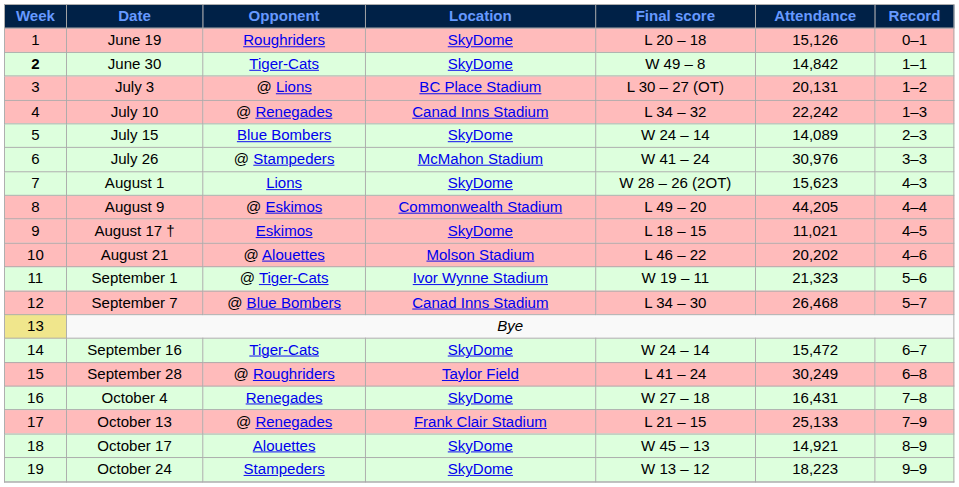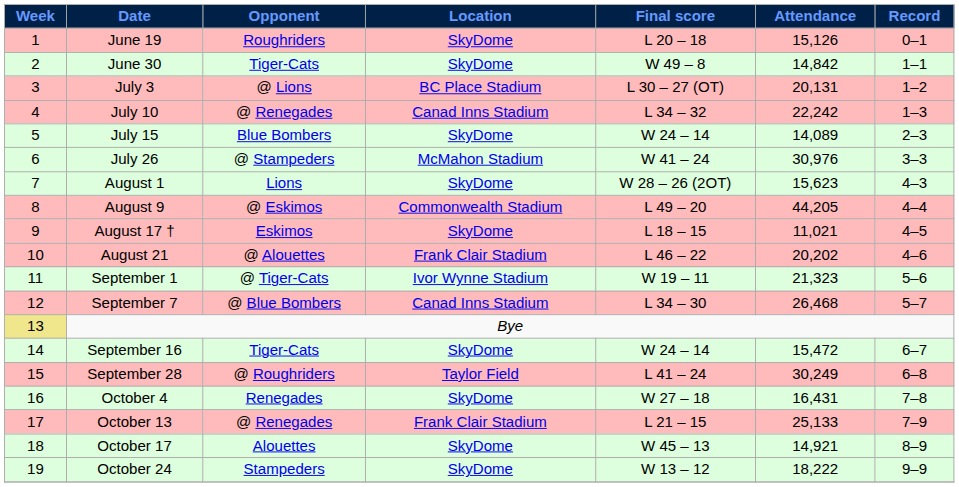 <table class="wikitable" width="80%">
 <tr align="center"  style="background:#002147;color:#6699FF;">
 <td><strong>Week</strong></td>
 <td><strong>Date</strong></td>
 <td><strong>Opponent</strong></td>
 <td><strong>Location</strong></td>
 <td><strong>Final score</strong></td>
 <td><strong>Attendance</strong></td>
 <td><strong>Record</strong></td>
 </tr>
 <tr align="center" bgcolor="#ffbbbb">
 <td>1</td>
 <td>June 19</td>
 <td><a href='#'>Roughriders</a></td>
 <td><a href='#'>SkyDome</a></td>
 <td>L 20 – 18</td>
 <td>15,126</td>
 <td>0–1</td>
 </tr>
 <tr align="center" bgcolor="#ddffdd">
-<td><strong>2</strong></td>
+<td>2</td>
 <td>June 30</td>
 <td><a href='#'>Tiger-Cats</a></td>
 <td><a href='#'>SkyDome</a></td>
 <td>W 49 – 8</td>
 <td>14,842</td>
 <td>1–1</td>
 </tr>
 <tr align="center" bgcolor="#ffbbbb">
 <td>3</td>
 <td>July 3</td>
 <td>@ <a href='#'>Lions</a></td>
 <td><a href='#'>BC Place Stadium</a></td>
 <td>L 30 – 27 (OT)</td>
 <td>20,131</td>
 <td>1–2</td>
 </tr>
 <tr align="center" bgcolor="#ffbbbb">
 <td>4</td>
 <td>July 10</td>
 <td>@ <a href='#'>Renegades</a></td>
 <td><a href='#'>Canad Inns Stadium</a></td>
 <td>L 34 – 32</td>
 <td>22,242</td>
 <td>1–3</td>
 </tr>
 <tr align="center" bgcolor="#ddffdd">
 <td>5</td>
 <td>July 15</td>
 <td><a href='#'>Blue Bombers</a></td>
 <td><a href='#'>SkyDome</a></td>
 <td>W 24 – 14</td>
 <td>14,089</td>
 <td>2–3</td>
 </tr>
 <tr align="center" bgcolor="#ddffdd">
 <td>6</td>
 <td>July 26</td>
 <td>@ <a href='#'>Stampeders</a></td>
 <td><a href='#'>McMahon Stadium</a></td>
 <td>W 41 – 24</td>
 <td>30,976</td>
 <td>3–3</td>
 </tr>
 <tr align="center" bgcolor="#ddffdd">
 <td>7</td>
 <td>August 1</td>
 <td><a href='#'>Lions</a></td>
 <td><a href='#'>SkyDome</a></td>
 <td>W 28 – 26 (2OT)</td>
 <td>15,623</td>
 <td>4–3</td>
 </tr>
 <tr align="center" bgcolor="#ffbbbb">
 <td>8</td>
 <td>August 9</td>
 <td>@ <a href='#'>Eskimos</a></td>
 <td><a href='#'>Commonwealth Stadium</a></td>
 <td>L 49 – 20</td>
 <td>44,205</td>
 <td>4–4</td>
 </tr>
 <tr align="center" bgcolor="#ffbbbb">
 <td>9</td>
 <td>August 17 †</td>
 <td><a href='#'>Eskimos</a></td>
 <td><a href='#'>SkyDome</a></td>
 <td>L 18 – 15</td>
 <td>11,021</td>
 <td>4–5</td>
 </tr>
 <tr align="center" bgcolor="#ffbbbb">
 <td>10</td>
 <td>August 21</td>
 <td>@ <a href='#'>Alouettes</a></td>
-<td><a href='#'>Molson Stadium</a></td>
+<td><a href='#'>Frank Clair Stadium</a></td>
 <td>L 46 – 22</td>
 <td>20,202</td>
 <td>4–6</td>
 </tr>
 <tr align="center" bgcolor="#ddffdd">
 <td>11</td>
 <td>September 1</td>
 <td>@ <a href='#'>Tiger-Cats</a></td>
 <td><a href='#'>Ivor Wynne Stadium</a></td>
 <td>W 19 – 11</td>
 <td>21,323</td>
 <td>5–6</td>
 </tr>
 <tr align="center" bgcolor="#ffbbbb">
 <td>12</td>
 <td>September 7</td>
 <td>@ <a href='#'>Blue Bombers</a></td>
 <td><a href='#'>Canad Inns Stadium</a></td>
 <td>L 34 – 30</td>
 <td>26,468</td>
 <td>5–7</td>
 </tr>
 <tr align="center">
 <td style="background: khaki;">13</td>
 <td colSpan=56 align="center"><em>Bye</em></td>
 </tr>
 <tr align="center" bgcolor="#ddffdd">
 <td>14</td>
 <td>September 16</td>
 <td><a href='#'>Tiger-Cats</a></td>
 <td><a href='#'>SkyDome</a></td>
 <td>W 24 – 14</td>
 <td>15,472</td>
 <td>6–7</td>
 </tr>
 <tr align="center" bgcolor="#ffbbbb">
 <td>15</td>
 <td>September 28</td>
 <td>@ <a href='#'>Roughriders</a></td>
 <td><a href='#'>Taylor Field</a></td>
 <td>L 41 – 24</td>
 <td>30,249</td>
 <td>6–8</td>
 </tr>
 <tr align="center" bgcolor="#ddffdd">
 <td>16</td>
 <td>October 4</td>
 <td><a href='#'>Renegades</a></td>
 <td><a href='#'>SkyDome</a></td>
 <td>W 27 – 18</td>
 <td>16,431</td>
 <td>7–8</td>
 </tr>
 <tr align="center" bgcolor="#ffbbbb">
 <td>17</td>
 <td>October 13</td>
 <td>@ <a href='#'>Renegades</a></td>
 <td><a href='#'>Frank Clair Stadium</a></td>
 <td>L 21 – 15</td>
 <td>25,133</td>
 <td>7–9</td>
 </tr>
 <tr align="center" bgcolor="#ddffdd">
 <td>18</td>
 <td>October 17</td>
 <td><a href='#'>Alouettes</a></td>
 <td><a href='#'>SkyDome</a></td>
 <td>W 45 – 13</td>
 <td>14,921</td>
 <td>8–9</td>
 </tr>
 <tr align="center" bgcolor="#ddffdd">
 <td>19</td>
 <td>October 24</td>
 <td><a href='#'>Stampeders</a></td>
 <td><a href='#'>SkyDome</a></td>
 <td>W 13 – 12</td>
-<td>18,223</td>
+<td>18,222</td>
 <td>9–9</td>
 </tr>
 <tr>
 </tr>
 </table>
